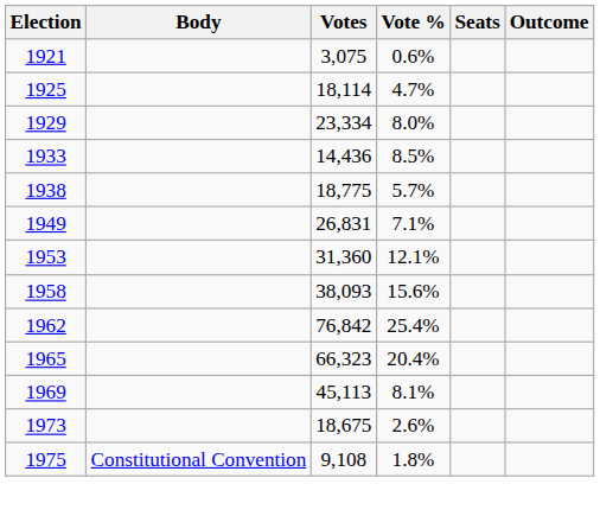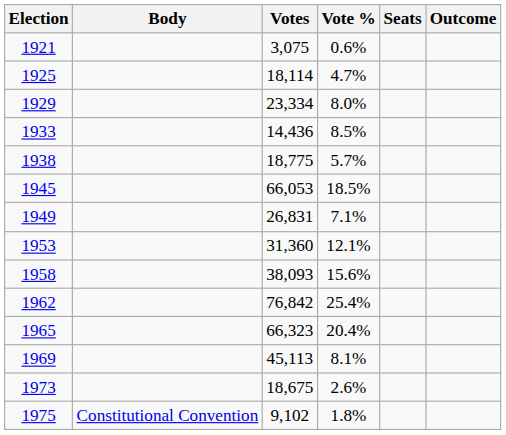 <table class="wikitable sortable" style="font-size:95%">
 <tr>
 <th>Election</th>
 <th>Body</th>
 <th>Votes</th>
 <th>Vote %</th>
 <th>Seats</th>
 <th>Outcome</th>
 </tr>
 <tr>
 <td align=center><a href='#'>1921</a></td>
 <td align=center></td>
 <td align=center>3,075</td>
 <td align=center>0.6%</td>
 <td align=left></td>
 <td></td>
 </tr>
 <tr>
 <td align=center><a href='#'>1925</a></td>
 <td align=center></td>
 <td align=center>18,114</td>
 <td align=center>4.7%</td>
 <td align=left></td>
 <td></td>
 </tr>
 <tr>
 <td align=center><a href='#'>1929</a></td>
 <td align=center></td>
 <td align=center>23,334</td>
 <td align=center>8.0%</td>
 <td align=left></td>
 <td></td>
 </tr>
 <tr>
 <td align=center><a href='#'>1933</a></td>
 <td align=center></td>
 <td align=center>14,436</td>
 <td align=center>8.5%</td>
 <td align=left></td>
 <td></td>
 </tr>
 <tr>
 <td align=center><a href='#'>1938</a></td>
 <td align=center></td>
 <td align=center>18,775</td>
 <td align=center>5.7%</td>
+<td align=left></td>
+<td></td>
+</tr>
+<tr>
+<td align=center><a href='#'>1945</a></td>
+<td align=center></td>
+<td align=center>66,053</td>
+<td align=center>18.5%</td>
 <td align=left></td>
 <td></td>
 </tr>
 <tr>
 <td align=center><a href='#'>1949</a></td>
 <td align=center></td>
 <td align=center>26,831</td>
 <td align=center>7.1%</td>
 <td align=left></td>
 <td></td>
 </tr>
 <tr>
 <td align=center><a href='#'>1953</a></td>
 <td align=center></td>
 <td align=center>31,360</td>
 <td align=center>12.1%</td>
 <td align=left></td>
 <td></td>
 </tr>
 <tr>
 <td align=center><a href='#'>1958</a></td>
 <td align=center></td>
 <td align=center>38,093</td>
 <td align=center>15.6%</td>
 <td align=left></td>
 <td></td>
 </tr>
 <tr>
 <td align=center><a href='#'>1962</a></td>
 <td align=center></td>
 <td align=center>76,842</td>
 <td align=center>25.4%</td>
 <td align=left></td>
 <td></td>
 </tr>
 <tr>
 <td align=center><a href='#'>1965</a></td>
 <td align=center></td>
 <td align=center>66,323</td>
 <td align=center>20.4%</td>
 <td align=left></td>
 <td></td>
 </tr>
 <tr>
 <td align=center><a href='#'>1969</a></td>
 <td align=center></td>
 <td align=center>45,113</td>
 <td align=center>8.1%</td>
 <td align=left></td>
 <td></td>
 </tr>
 <tr>
 <td align=center><a href='#'>1973</a></td>
 <td align=center></td>
 <td align=center>18,675</td>
 <td align=center>2.6%</td>
 <td align=left></td>
 <td></td>
 </tr>
 <tr>
 <td align=center><a href='#'>1975</a></td>
 <td align=center><a href='#'>Constitutional Convention</a></td>
-<td align=center>9,108</td>
+<td align=center>9,102</td>
 <td align=center>1.8%</td>
 <td align=left></td>
 <td></td>
 </tr>
 </table>
